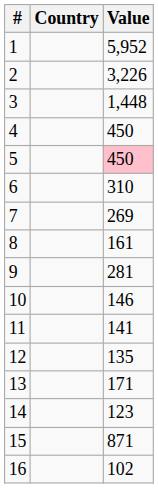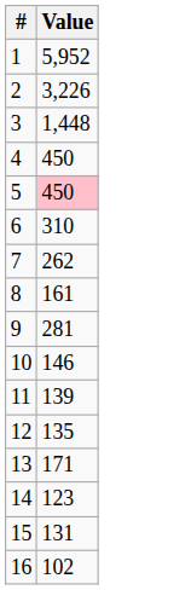 <table class="wikitable sortable plainrowheads" ;">
 <tr>
 <th scope="col">#</th>
-<th scope="col">Country</th>
 <th scope="col">Value</th>
 </tr>
 <tr>
 <td>1</td>
-<td></td>
 <td>5,952</td>
 </tr>
 <tr>
 <td>2</td>
-<td></td>
 <td>3,226</td>
 </tr>
 <tr>
 <td>3</td>
-<td></td>
 <td>1,448</td>
 </tr>
 <tr>
 <td>4</td>
-<td></td>
 <td>450</td>
 </tr>
 <tr>
 <td>5</td>
-<td></td>
 <td style="background: pink;">450</td>
 </tr>
 <tr>
 <td>6</td>
-<td></td>
 <td>310</td>
 </tr>
 <tr>
 <td>7</td>
-<td></td>
-<td>269</td>
+<td>262</td>
 </tr>
 <tr>
 <td>8</td>
-<td></td>
 <td>161</td>
 </tr>
 <tr>
 <td>9</td>
-<td></td>
 <td>281</td>
 </tr>
 <tr>
 <td>10</td>
-<td></td>
 <td>146</td>
 </tr>
 <tr>
 <td>11</td>
-<td></td>
-<td>141</td>
+<td>139</td>
 </tr>
 <tr>
 <td>12</td>
-<td></td>
 <td>135</td>
 </tr>
 <tr>
 <td>13</td>
-<td></td>
 <td>171</td>
 </tr>
 <tr>
 <td>14</td>
-<td></td>
 <td>123</td>
 </tr>
 <tr>
 <td>15</td>
-<td></td>
-<td>871</td>
+<td>131</td>
 </tr>
 <tr>
 <td>16</td>
-<td></td>
 <td>102</td>
 </tr>
 </table>
